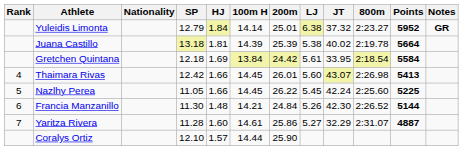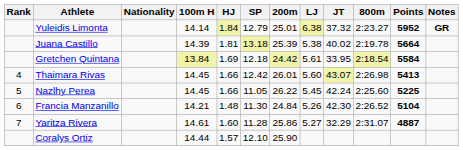 <table class="wikitable sortable" style=" text-align:center;">
 <tr>
 <th>Rank</th>
 <th>Athlete</th>
 <th>Nationality</th>
+<th>100m H</th>
+<th>HJ</th>
 <th>SP</th>
-<th>HJ</th>
-<th>100m H</th>
 <th>200m</th>
 <th>LJ</th>
 <th>JT</th>
 <th>800m</th>
 <th>Points</th>
 <th>Notes</th>
 </tr>
 <tr>
 <td></td>
 <td align=left><a href='#'>Yuleidis Limonta</a></td>
 <td align=left></td>
+<td>14.14</td>
+<td bgcolor=#F2F5A9>1.84</td>
 <td>12.79</td>
-<td bgcolor=#F2F5A9>1.84</td>
-<td>14.14</td>
 <td>25.01</td>
 <td bgcolor=#F2F5A9>6.38</td>
 <td>37.32</td>
 <td>2:23.27</td>
 <td><strong>5952</strong></td>
 <td><strong>GR</strong></td>
 </tr>
 <tr>
 <td></td>
 <td align=left><a href='#'>Juana Castillo</a></td>
 <td align=left></td>
+<td>14.39</td>
+<td>1.81</td>
 <td bgcolor=#F2F5A9>13.18</td>
-<td>1.81</td>
-<td>14.39</td>
 <td>25.39</td>
 <td>5.38</td>
 <td>40.02</td>
 <td>2:19.78</td>
 <td><strong>5664</strong></td>
 <td></td>
 </tr>
 <tr>
 <td></td>
 <td align=left><a href='#'>Gretchen Quintana</a></td>
 <td align=left></td>
+<td bgcolor=#F2F5A9>13.84</td>
+<td>1.69</td>
 <td>12.18</td>
-<td>1.69</td>
-<td bgcolor=#F2F5A9>13.84</td>
 <td bgcolor=#F2F5A9>24.42</td>
 <td>5.61</td>
 <td>33.95</td>
 <td bgcolor=#F2F5A9>2:18.54</td>
 <td><strong>5584</strong></td>
 <td></td>
 </tr>
 <tr>
 <td>4</td>
 <td align=left><a href='#'>Thaimara Rivas</a></td>
 <td align=left></td>
+<td>14.45</td>
+<td>1.66</td>
 <td>12.42</td>
-<td>1.66</td>
-<td>14.45</td>
 <td>26.01</td>
 <td>5.60</td>
 <td bgcolor=#F2F5A9>43.07</td>
 <td>2:26.98</td>
 <td><strong>5413</strong></td>
 <td></td>
 </tr>
 <tr>
 <td>5</td>
 <td align=left><a href='#'>Nazlhy Perea</a></td>
 <td align=left></td>
+<td>14.45</td>
+<td>1.66</td>
 <td>11.05</td>
-<td>1.66</td>
-<td>14.45</td>
 <td>26.22</td>
 <td>5.45</td>
 <td>42.24</td>
 <td>2:25.60</td>
 <td><strong>5225</strong></td>
 <td></td>
 </tr>
 <tr>
 <td>6</td>
 <td align=left><a href='#'>Francia Manzanillo</a></td>
 <td align=left></td>
+<td>14.21</td>
+<td>1.48</td>
 <td>11.30</td>
-<td>1.48</td>
-<td>14.21</td>
 <td>24.84</td>
 <td>5.26</td>
 <td>42.30</td>
 <td>2:26.52</td>
-<td><strong>5144</strong></td>
+<td><strong>5104</strong></td>
 <td></td>
 </tr>
 <tr>
 <td>7</td>
 <td align=left><a href='#'>Yaritza Rivera</a></td>
 <td align=left></td>
+<td>14.61</td>
+<td>1.60</td>
 <td>11.28</td>
-<td>1.60</td>
-<td>14.61</td>
 <td>25.86</td>
 <td>5.27</td>
 <td>32.29</td>
 <td>2:31.07</td>
 <td><strong>4887</strong></td>
 <td></td>
 </tr>
 <tr>
 <td></td>
 <td align=left><a href='#'>Coralys Ortiz</a></td>
 <td align=left></td>
+<td>14.44</td>
+<td>1.57</td>
 <td>12.10</td>
-<td>1.57</td>
-<td>14.44</td>
 <td>25.90</td>
 <td></td>
 <td></td>
 <td></td>
 <td><strong></strong></td>
 <td></td>
 </tr>
 </table>
